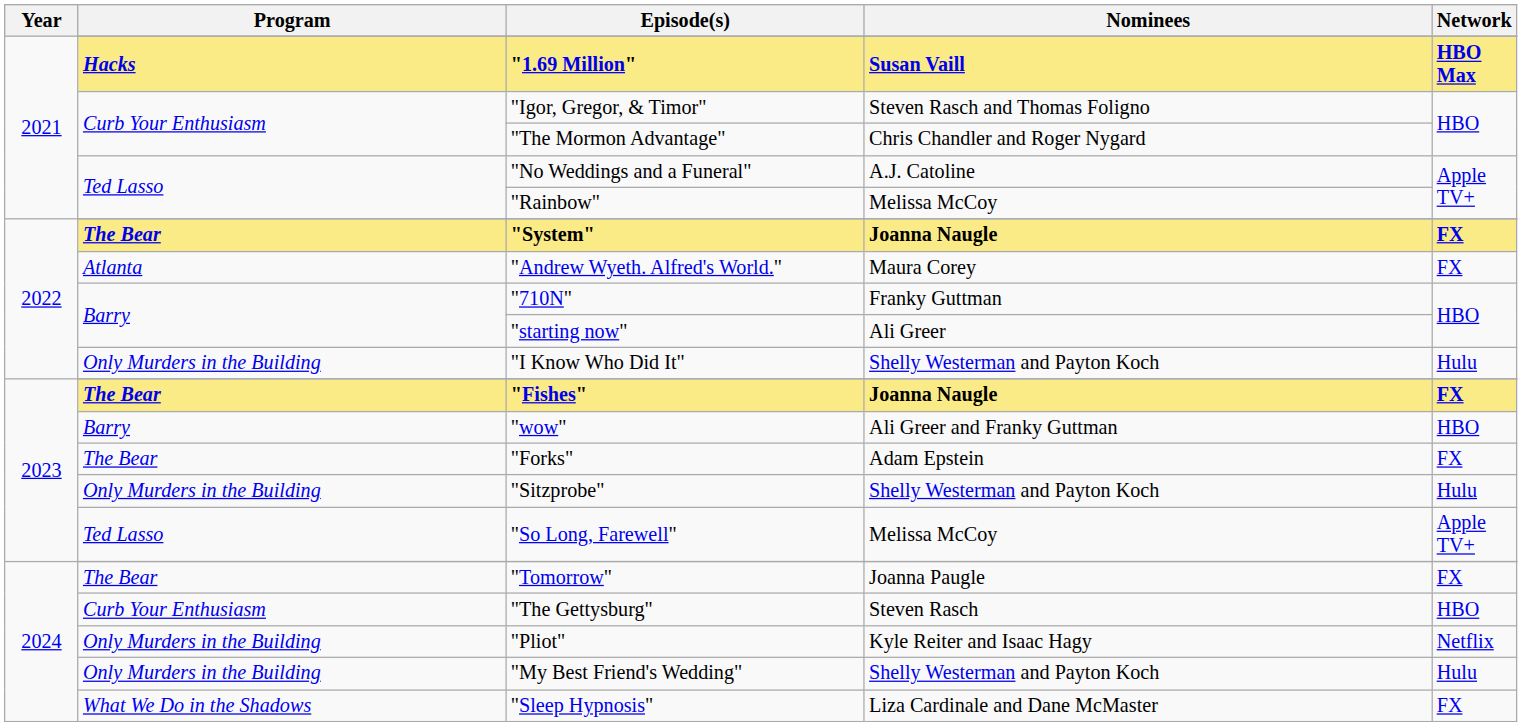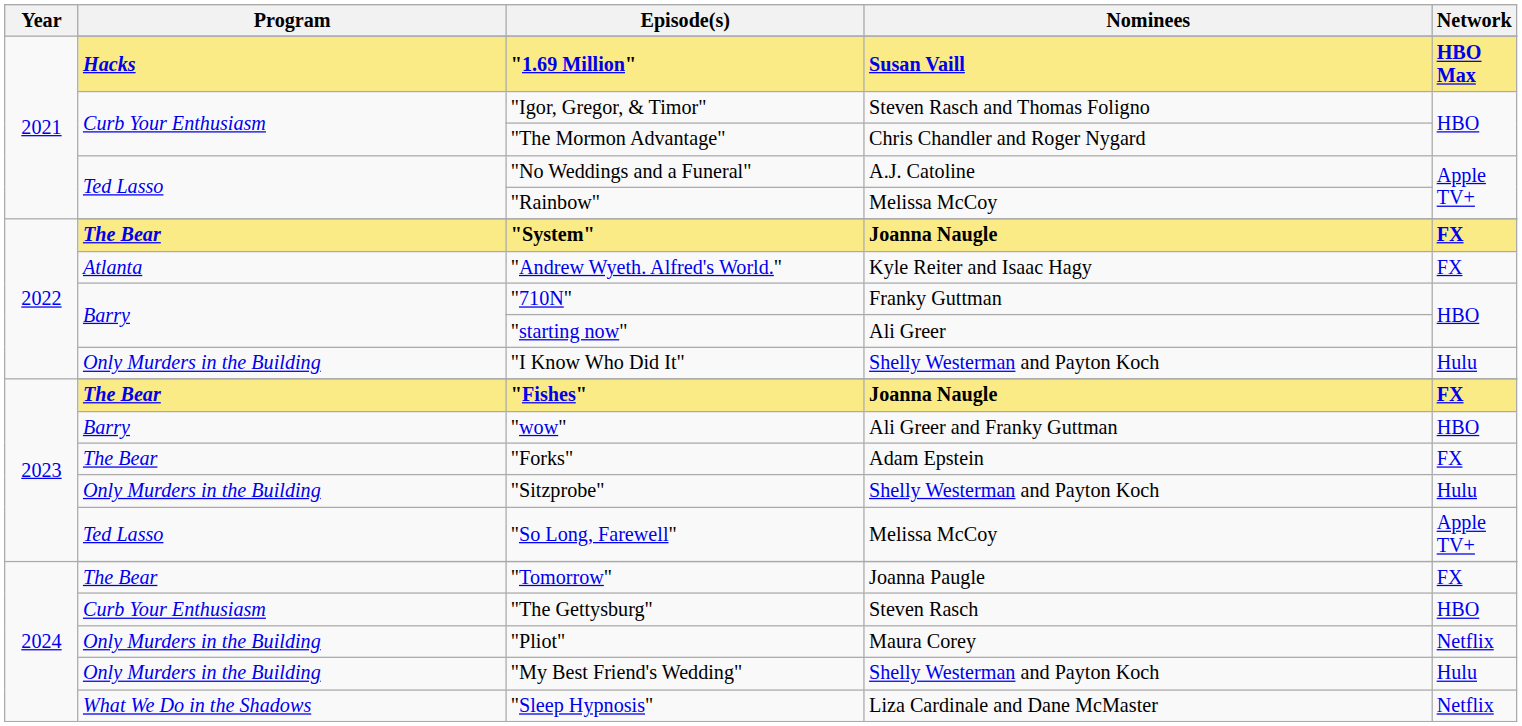 <table class="wikitable" style="width:95%">
 <tr bgcolor="#bebebe">
 <th width="5%">Year</th>
 <th width="30%">Program</th>
 <th width="25%">Episode(s)</th>
 <th width="40%">Nominees</th>
 <th width="10%">Network</th>
 </tr>
 <tr>
 <td rowspan="6" style="text-align:center;"><a href='#'>2021</a><br> </td>
 </tr>
 <tr style="background:#FAEB86">
 <td><strong><em><a href='#'>Hacks</a></em></strong></td>
 <td><strong>"<a href='#'>1.69 Million</a>"</strong></td>
 <td><strong><a href='#'>Susan Vaill</a></strong></td>
 <td><strong><a href='#'>HBO Max</a></strong></td>
 </tr>
 <tr>
 <td rowspan="2"><em><a href='#'>Curb Your Enthusiasm</a></em></td>
 <td>"Igor, Gregor, & Timor"</td>
 <td>Steven Rasch and Thomas Foligno</td>
 <td rowspan="2"><a href='#'>HBO</a></td>
 </tr>
 <tr>
 <td>"The Mormon Advantage"</td>
 <td>Chris Chandler and Roger Nygard</td>
 </tr>
 <tr>
 <td rowspan="2"><em><a href='#'>Ted Lasso</a></em></td>
 <td>"No Weddings and a Funeral"</td>
 <td>A.J. Catoline</td>
 <td rowspan="2"><a href='#'>Apple TV+</a></td>
 </tr>
 <tr>
 <td>"Rainbow"</td>
 <td>Melissa McCoy</td>
 </tr>
 <tr>
 <td rowspan="6" style="text-align:center;"><a href='#'>2022</a><br> </td>
 </tr>
 <tr style="background:#FAEB86">
 <td><strong><em><a href='#'>The Bear</a></em></strong></td>
 <td><strong>"System"</strong></td>
 <td><strong>Joanna Naugle</strong></td>
 <td><strong><a href='#'>FX</a></strong></td>
 </tr>
 <tr>
 <td><em><a href='#'>Atlanta</a></em></td>
 <td>"<a href='#'>Andrew Wyeth. Alfred's World.</a>"</td>
-<td>Maura Corey</td>
+<td>Kyle Reiter and Isaac Hagy</td>
 <td><a href='#'>FX</a></td>
 </tr>
 <tr>
 <td rowspan="2"><em><a href='#'>Barry</a></em></td>
 <td>"<a href='#'>710N</a>"</td>
 <td>Franky Guttman</td>
 <td rowspan="2"><a href='#'>HBO</a></td>
 </tr>
 <tr>
 <td>"<a href='#'>starting now</a>"</td>
 <td>Ali Greer</td>
 </tr>
 <tr>
 <td><em><a href='#'>Only Murders in the Building</a></em></td>
 <td>"I Know Who Did It"</td>
 <td><a href='#'>Shelly Westerman</a> and Payton Koch</td>
 <td><a href='#'>Hulu</a></td>
 </tr>
 <tr>
 <td rowspan="6" style="text-align:center;"><a href='#'>2023</a></td>
 </tr>
 <tr style="background:#FAEB86">
 <td><strong><em><a href='#'>The Bear</a></em></strong></td>
 <td><strong>"<a href='#'>Fishes</a>"</strong></td>
 <td><strong>Joanna Naugle</strong></td>
 <td><strong><a href='#'>FX</a></strong></td>
 </tr>
 <tr>
 <td><em><a href='#'>Barry</a></em></td>
 <td>"<a href='#'>wow</a>"</td>
 <td>Ali Greer and Franky Guttman</td>
 <td><a href='#'>HBO</a></td>
 </tr>
 <tr>
 <td><em><a href='#'>The Bear</a></em></td>
 <td>"Forks"</td>
 <td>Adam Epstein</td>
 <td><a href='#'>FX</a></td>
 </tr>
 <tr>
 <td><em><a href='#'>Only Murders in the Building</a></em></td>
 <td>"Sitzprobe"</td>
 <td><a href='#'>Shelly Westerman</a> and Payton Koch</td>
 <td><a href='#'>Hulu</a></td>
 </tr>
 <tr>
 <td><em><a href='#'>Ted Lasso</a></em></td>
 <td>"<a href='#'>So Long, Farewell</a>"</td>
 <td>Melissa McCoy</td>
 <td><a href='#'>Apple TV+</a></td>
 </tr>
 <tr>
 <td rowspan="6" style="text-align:center;"><a href='#'>2024</a></td>
 </tr>
 <tr>
 <td><em><a href='#'>The Bear</a></em></td>
 <td>"<a href='#'>Tomorrow</a>"</td>
 <td>Joanna Paugle</td>
 <td><a href='#'>FX</a></td>
 </tr>
 <tr>
 <td><em><a href='#'>Curb Your Enthusiasm</a></em></td>
 <td>"The Gettysburg"</td>
 <td>Steven Rasch</td>
 <td><a href='#'>HBO</a></td>
 </tr>
 <tr>
 <td><em><a href='#'>Only Murders in the Building</a></em></td>
 <td>"Pliot"</td>
-<td>Kyle Reiter and Isaac Hagy</td>
+<td>Maura Corey</td>
 <td><a href='#'>Netflix</a></td>
 </tr>
 <tr>
 <td><em><a href='#'>Only Murders in the Building</a></em></td>
 <td>"My Best Friend's Wedding"</td>
 <td><a href='#'>Shelly Westerman</a> and Payton Koch</td>
 <td><a href='#'>Hulu</a></td>
 </tr>
 <tr>
 <td><em><a href='#'>What We Do in the Shadows</a></em></td>
 <td>"<a href='#'>Sleep Hypnosis</a>"</td>
 <td>Liza Cardinale and Dane McMaster</td>
-<td><a href='#'>FX</a></td>
+<td><a href='#'>Netflix</a></td>
 </tr>
 </table>
